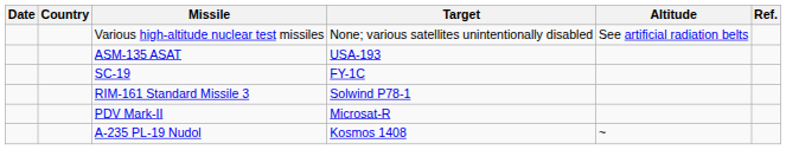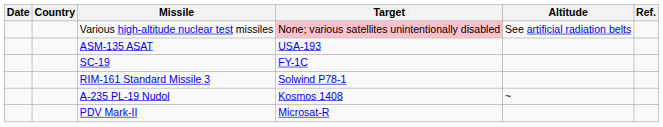 <table class="wikitable">
 <tr>
 <th>Date</th>
 <th>Country</th>
 <th>Missile</th>
 <th>Target</th>
 <th>Altitude</th>
 <th>Ref.</th>
 </tr>
 <tr>
 <td></td>
 <td><br></td>
 <td>Various <a href='#'>high-altitude nuclear test</a> missiles</td>
-<td>None; various satellites unintentionally disabled</td>
+<td style="background: pink;">None; various satellites unintentionally disabled</td>
 <td>See <a href='#'>artificial radiation belts</a></td>
 <td></td>
 </tr>
 <tr>
 <td></td>
 <td></td>
 <td><a href='#'>ASM-135 ASAT</a></td>
 <td><a href='#'>USA-193</a></td>
 <td></td>
 <td></td>
 </tr>
 <tr>
 <td></td>
 <td></td>
 <td><a href='#'>SC-19</a></td>
 <td><a href='#'>FY-1C</a></td>
 <td></td>
 <td></td>
 </tr>
 <tr>
 <td></td>
 <td></td>
 <td><a href='#'>RIM-161 Standard Missile 3</a></td>
 <td><a href='#'>Solwind P78-1</a></td>
 <td></td>
 <td></td>
 </tr>
 <tr>
 <td></td>
 <td></td>
+<td><a href='#'>A-235 PL-19 Nudol</a></td>
+<td><a href='#'>Kosmos 1408</a></td>
+<td>~</td>
+<td></td>
+</tr>
+<tr>
+<td></td>
+<td></td>
 <td><a href='#'>PDV Mark-II</a></td>
 <td><a href='#'>Microsat-R</a></td>
 <td></td>
 <td></td>
 </tr>
-<tr>
-<td></td>
-<td></td>
-<td><a href='#'>A-235 PL-19 Nudol</a></td>
-<td><a href='#'>Kosmos 1408</a></td>
-<td>~</td>
-<td></td>
-</tr>
 </table>
